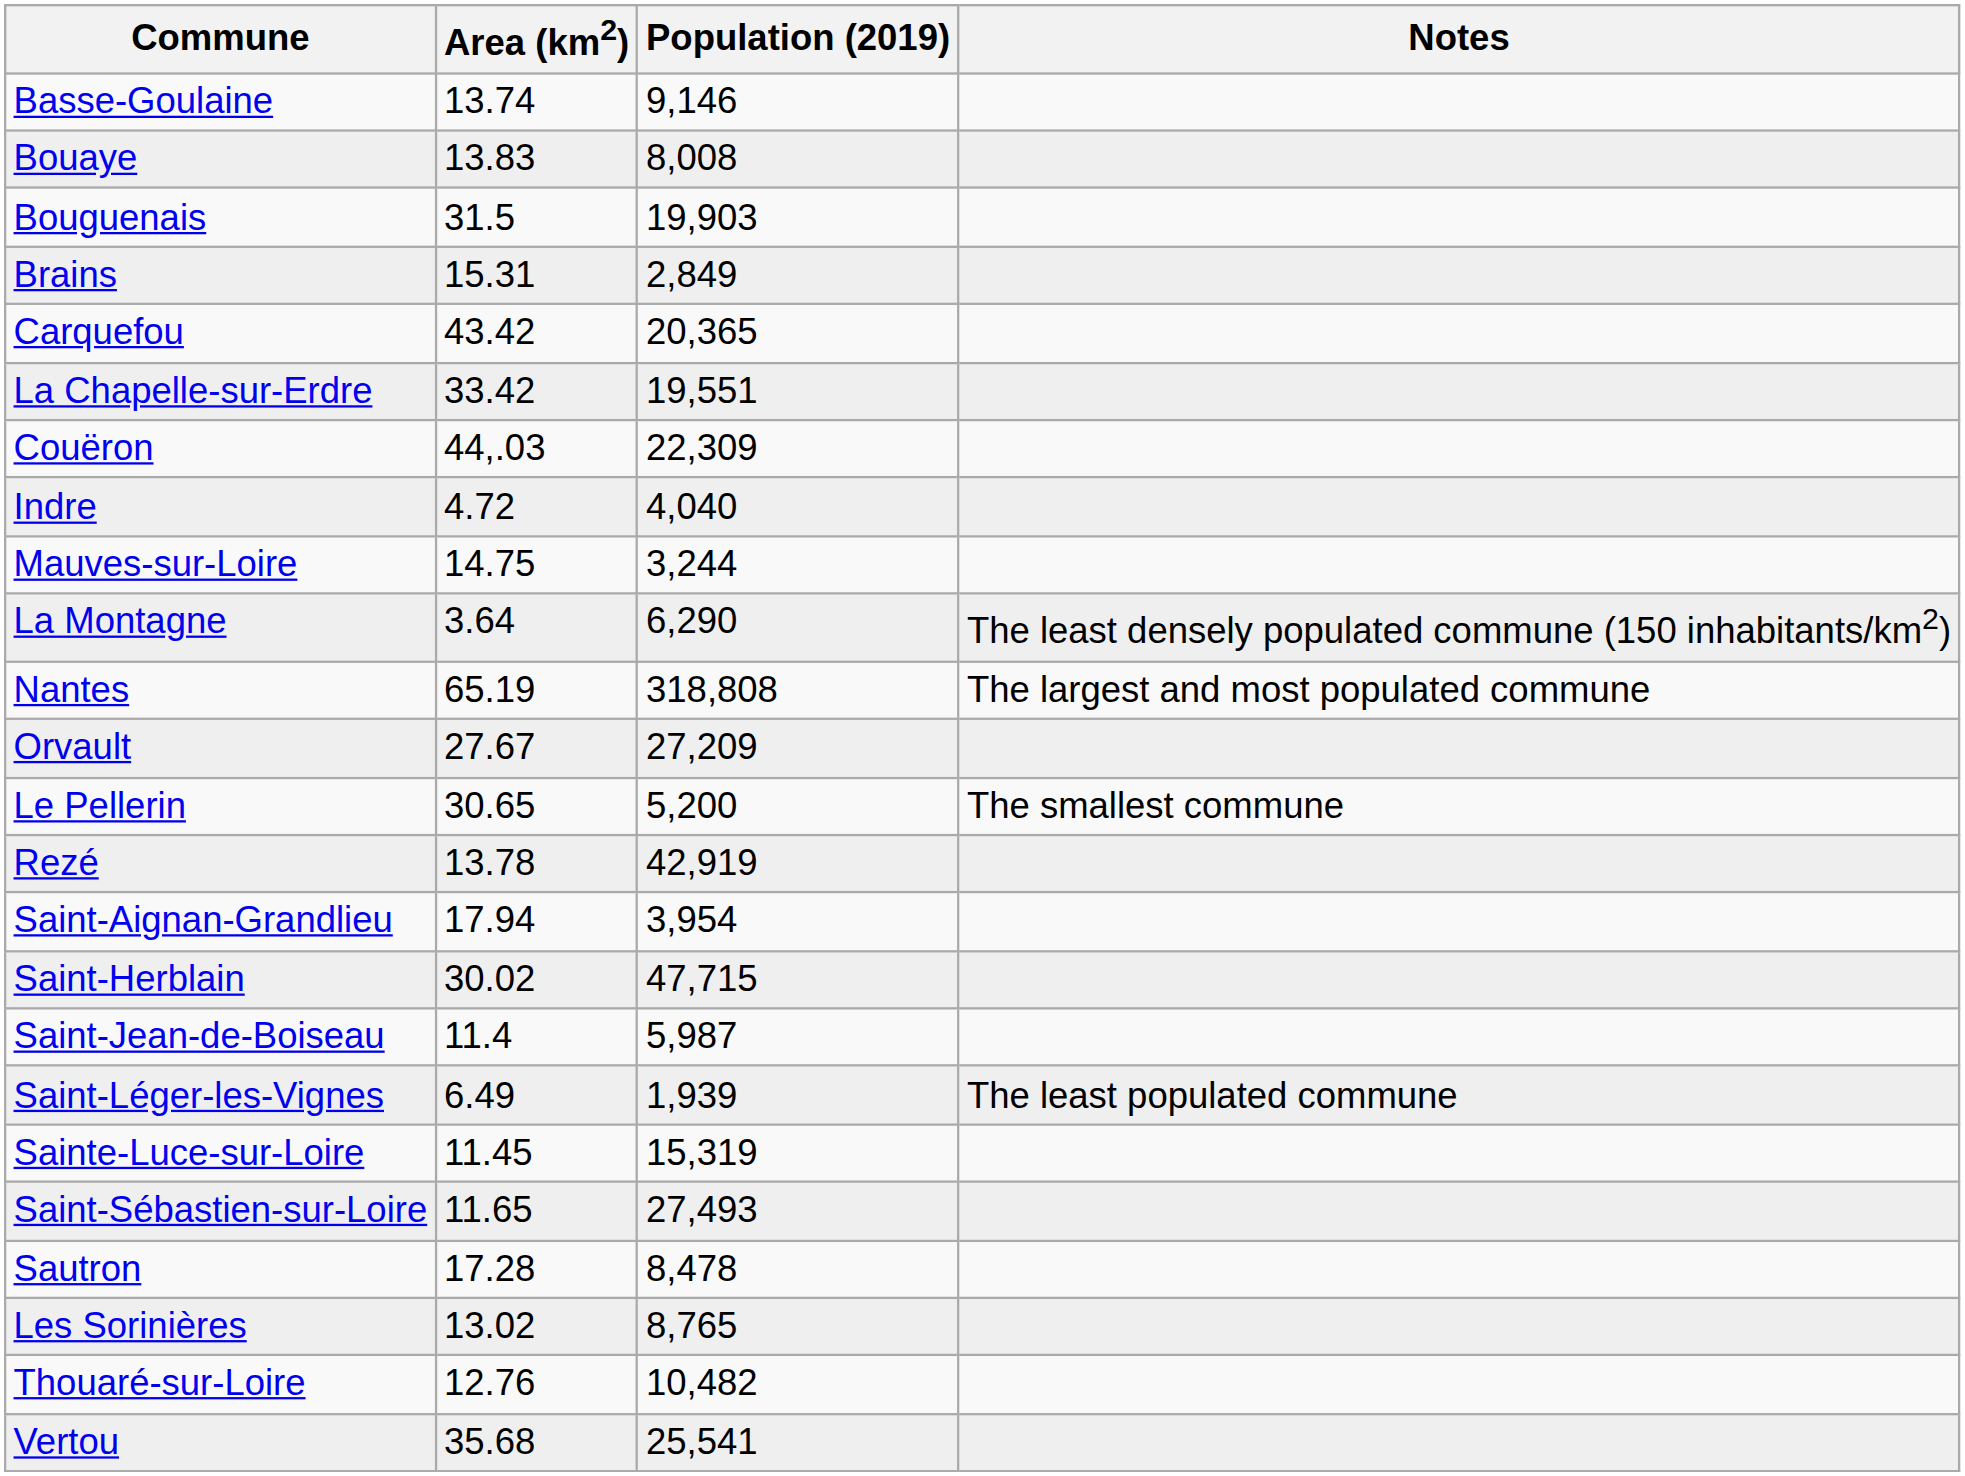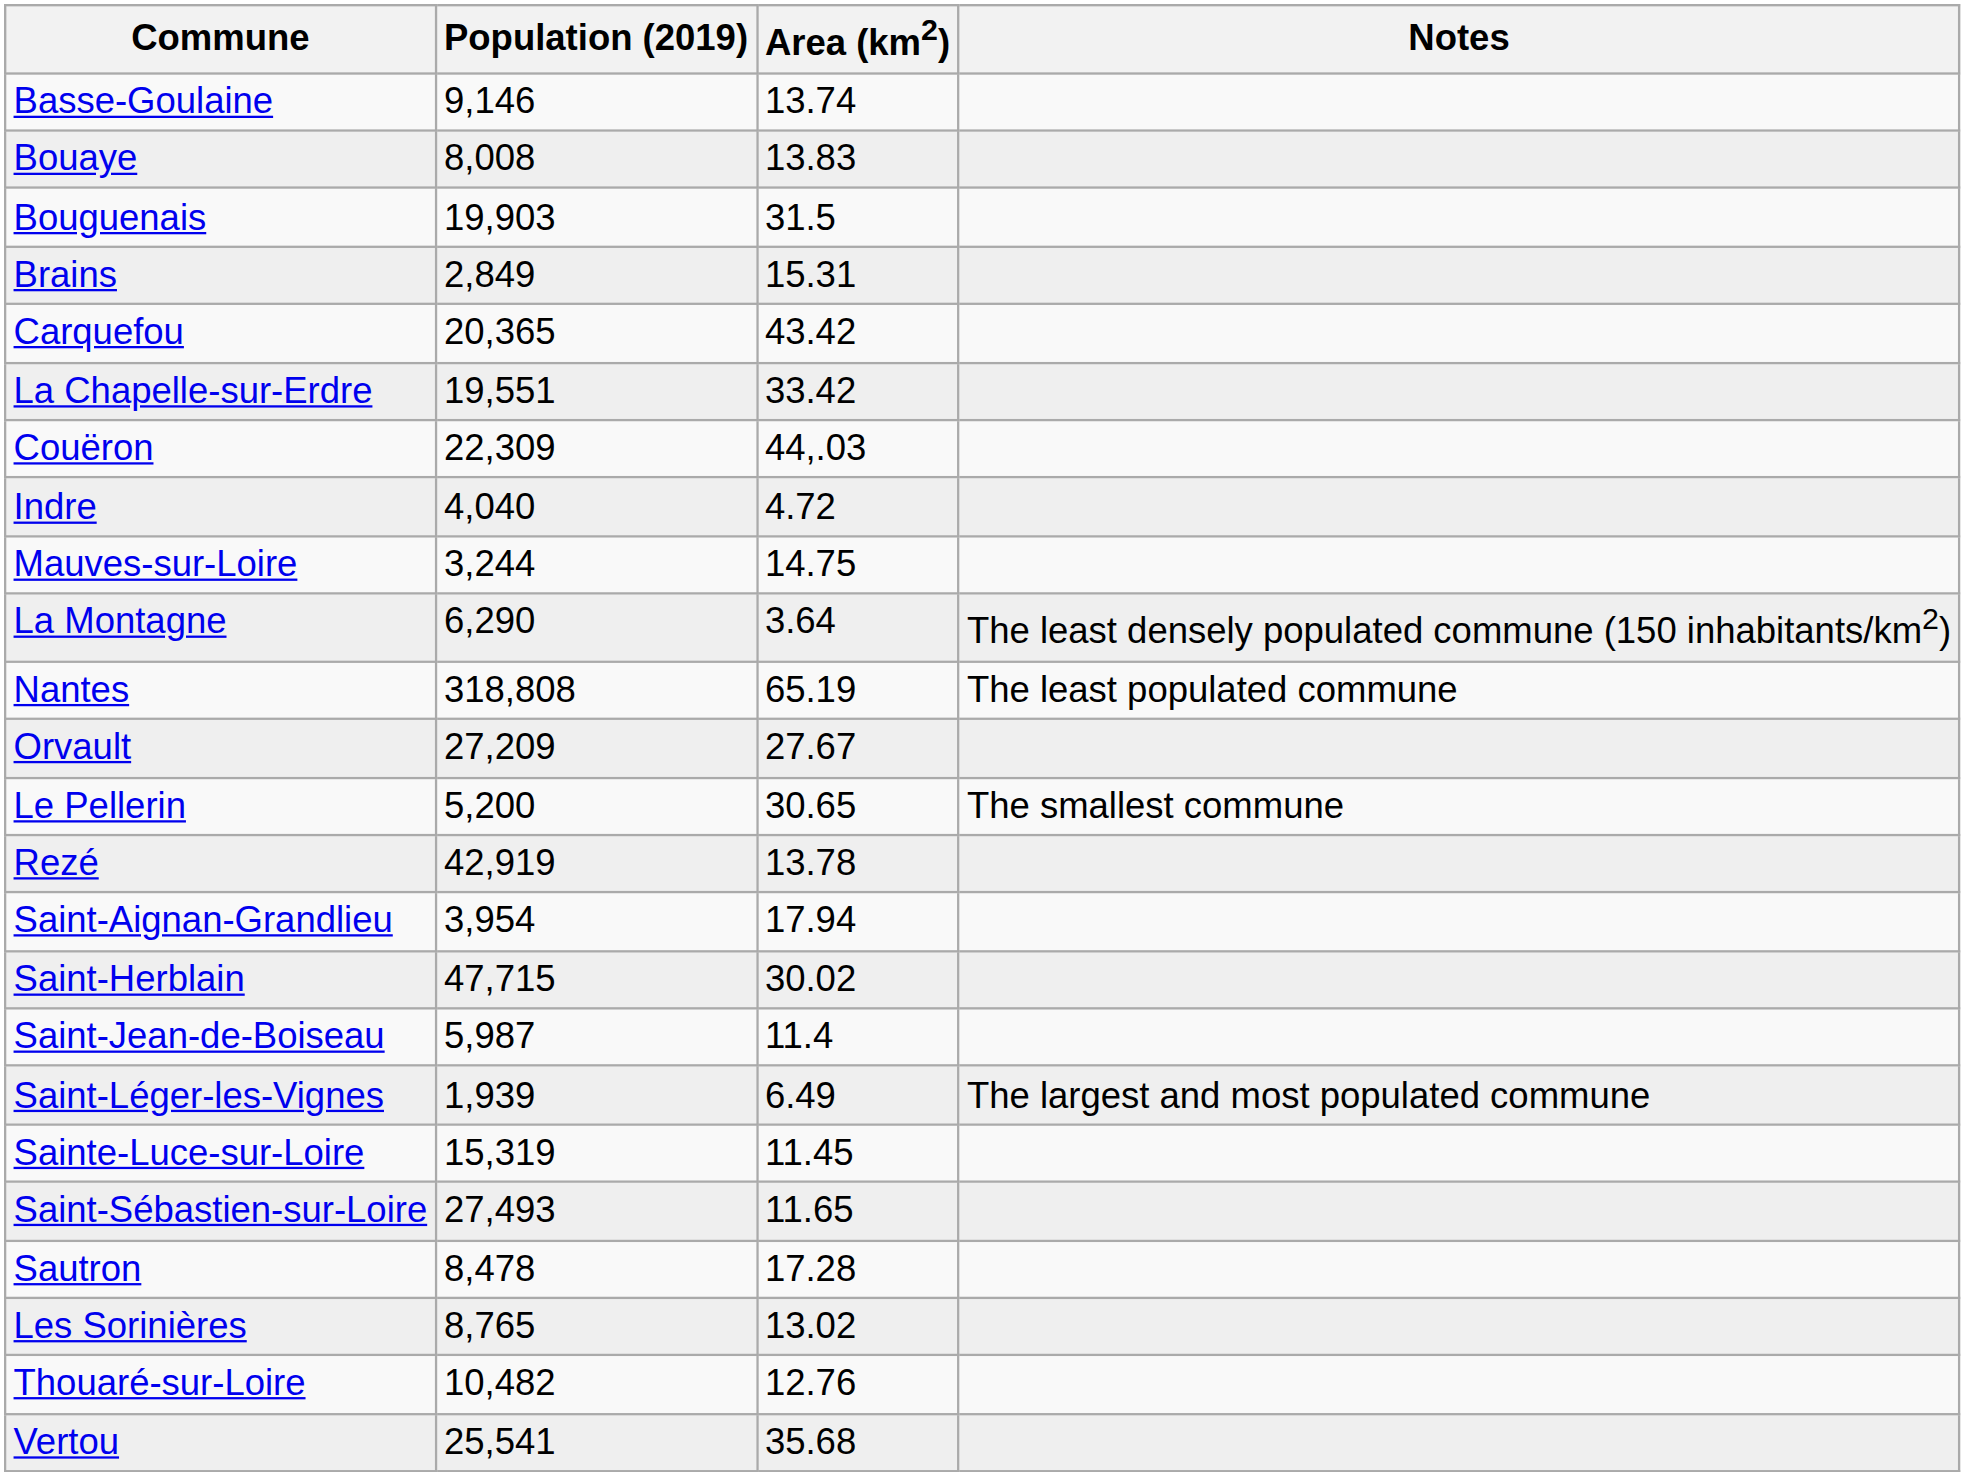 <table class=wikitable>
 <tr align="center" bgcolor="#CCCCCC">
 <th>Commune</th>
+<th>Population (2019)</th>
 <th>Area (km<sup>2</sup>)</th>
-<th>Population (2019)</th>
 <th>Notes</th>
 </tr>
 <tr valign="top">
 <td align="left"><a href='#'>Basse-Goulaine</a></td>
+<td>9,146</td>
 <td>13.74</td>
-<td>9,146</td>
 <td></td>
 </tr>
 <tr valign="top" bgcolor="#efefef">
 <td align="left"><a href='#'>Bouaye</a></td>
+<td>8,008</td>
 <td>13.83</td>
-<td>8,008</td>
 <td></td>
 </tr>
 <tr valign="top">
 <td align="left"><a href='#'>Bouguenais</a></td>
+<td>19,903</td>
 <td>31.5</td>
-<td>19,903</td>
 <td></td>
 </tr>
 <tr valign="top" bgcolor="#efefef">
 <td align="left"><a href='#'>Brains</a></td>
+<td>2,849</td>
 <td>15.31</td>
-<td>2,849</td>
 <td></td>
 </tr>
 <tr valign="top">
 <td align="left"><a href='#'>Carquefou</a></td>
+<td>20,365</td>
 <td>43.42</td>
-<td>20,365</td>
 <td></td>
 </tr>
 <tr valign="top" bgcolor="#efefef">
 <td align="left"><a href='#'>La Chapelle-sur-Erdre</a></td>
+<td>19,551</td>
 <td>33.42</td>
-<td>19,551</td>
 <td></td>
 </tr>
 <tr valign="top">
 <td align="left"><a href='#'>Couëron</a></td>
+<td>22,309</td>
 <td>44,.03</td>
-<td>22,309</td>
 <td></td>
 </tr>
 <tr valign="top" bgcolor="#efefef">
 <td align="left"><a href='#'>Indre</a></td>
+<td>4,040</td>
 <td>4.72</td>
-<td>4,040</td>
 <td></td>
 </tr>
 <tr valign="top">
 <td align="left"><a href='#'>Mauves-sur-Loire</a></td>
+<td>3,244</td>
 <td>14.75</td>
-<td>3,244</td>
 <td></td>
 </tr>
 <tr valign="top" bgcolor="#efefef">
 <td align="left"><a href='#'>La Montagne</a></td>
+<td>6,290</td>
 <td>3.64</td>
-<td>6,290</td>
 <td>The least densely populated commune (150 inhabitants/km<sup>2</sup>)</td>
 </tr>
 <tr valign="top">
 <td align="left"><a href='#'>Nantes</a></td>
+<td>318,808</td>
 <td>65.19</td>
-<td>318,808</td>
-<td>The largest and most populated commune</td>
+<td>The least populated commune</td>
 </tr>
 <tr valign="top" bgcolor="#efefef">
 <td align="left"><a href='#'>Orvault</a></td>
+<td>27,209</td>
 <td>27.67</td>
-<td>27,209</td>
 <td></td>
 </tr>
 <tr valign="top">
 <td align="left"><a href='#'>Le Pellerin</a></td>
+<td>5,200</td>
 <td>30.65</td>
-<td>5,200</td>
 <td>The smallest commune</td>
 </tr>
 <tr valign="top" bgcolor="#efefef">
 <td align="left"><a href='#'>Rezé</a></td>
+<td>42,919</td>
 <td>13.78</td>
-<td>42,919</td>
 <td></td>
 </tr>
 <tr valign="top">
 <td align="left"><a href='#'>Saint-Aignan-Grandlieu</a></td>
+<td>3,954</td>
 <td>17.94</td>
-<td>3,954</td>
 <td></td>
 </tr>
 <tr valign="top" bgcolor="#efefef">
 <td align="left"><a href='#'>Saint-Herblain</a></td>
+<td>47,715</td>
 <td>30.02</td>
-<td>47,715</td>
 <td></td>
 </tr>
 <tr valign="top">
 <td align="left"><a href='#'>Saint-Jean-de-Boiseau</a></td>
+<td>5,987</td>
 <td>11.4</td>
-<td>5,987</td>
 <td></td>
 </tr>
 <tr valign="top" bgcolor="#efefef">
 <td align="left"><a href='#'>Saint-Léger-les-Vignes</a></td>
+<td>1,939</td>
 <td>6.49</td>
-<td>1,939</td>
-<td>The least populated commune</td>
+<td>The largest and most populated commune</td>
 </tr>
 <tr valign="top">
 <td align="left"><a href='#'>Sainte-Luce-sur-Loire</a></td>
+<td>15,319</td>
 <td>11.45</td>
-<td>15,319</td>
 <td></td>
 </tr>
 <tr valign="top" bgcolor="#efefef">
 <td align="left"><a href='#'>Saint-Sébastien-sur-Loire</a></td>
+<td>27,493</td>
 <td>11.65</td>
-<td>27,493</td>
 <td></td>
 </tr>
 <tr valign="top">
 <td align="left"><a href='#'>Sautron</a></td>
+<td>8,478</td>
 <td>17.28</td>
-<td>8,478</td>
 <td></td>
 </tr>
 <tr valign="top" bgcolor="#efefef">
 <td align="left"><a href='#'>Les Sorinières</a></td>
+<td>8,765</td>
 <td>13.02</td>
-<td>8,765</td>
 <td></td>
 </tr>
 <tr valign="top">
 <td align="left"><a href='#'>Thouaré-sur-Loire</a></td>
+<td>10,482</td>
 <td>12.76</td>
-<td>10,482</td>
 <td></td>
 </tr>
 <tr valign="top" bgcolor="#efefef">
 <td align="left"><a href='#'>Vertou</a></td>
+<td>25,541</td>
 <td>35.68</td>
-<td>25,541</td>
 <td></td>
 </tr>
 </table>
